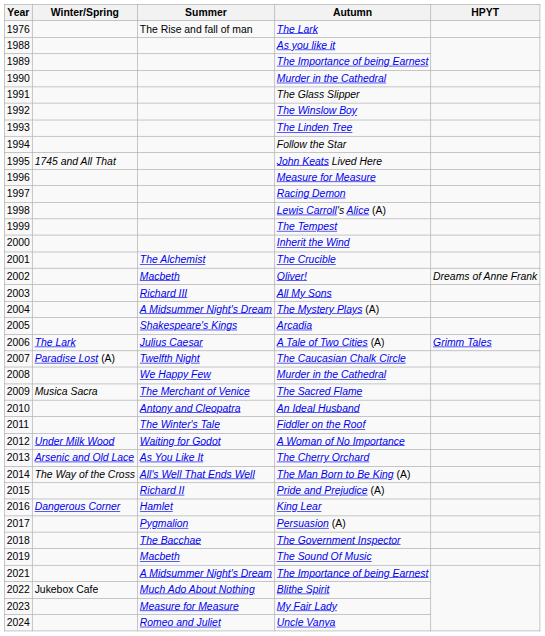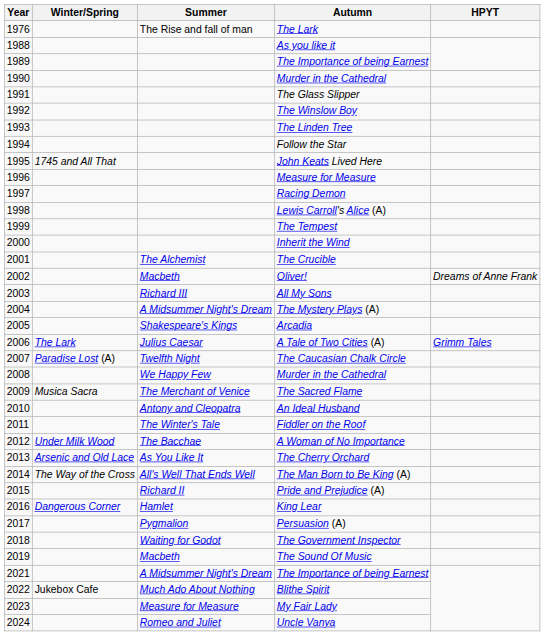 <table class="wikitable" border="1">
 <tr>
 <th>Year</th>
 <th>Winter/Spring</th>
 <th>Summer</th>
 <th>Autumn</th>
 <th>HPYT</th>
 </tr>
 <tr>
 <td>1976</td>
 <td></td>
 <td>The Rise and fall of man</td>
 <td><em><a href='#'>The Lark</a></em></td>
 <td></td>
 </tr>
 <tr>
 <td>1988</td>
 <td></td>
 <td></td>
 <td><em><a href='#'>As you like it</a></em></td>
 </tr>
 <tr>
 <td>1989</td>
 <td></td>
 <td></td>
 <td><em><a href='#'>The Importance of being Earnest</a></em></td>
 </tr>
 <tr>
 <td>1990</td>
 <td></td>
 <td></td>
 <td><em><a href='#'>Murder in the Cathedral</a></em></td>
 <td></td>
 </tr>
 <tr>
 <td>1991</td>
 <td></td>
 <td></td>
 <td><em>The Glass Slipper</em></td>
 <td></td>
 </tr>
 <tr>
 <td>1992</td>
 <td></td>
 <td></td>
 <td><em><a href='#'>The Winslow Boy</a></em></td>
 <td></td>
 </tr>
 <tr>
 <td>1993</td>
 <td></td>
 <td></td>
 <td><em><a href='#'>The Linden Tree</a></em></td>
 <td></td>
 </tr>
 <tr>
 <td>1994</td>
 <td></td>
 <td></td>
 <td><em>Follow the Star</em></td>
 <td></td>
 </tr>
 <tr>
 <td>1995</td>
 <td><em>1745 and All That</em></td>
 <td></td>
 <td><em><a href='#'>John Keats</a> Lived Here</em></td>
 <td></td>
 </tr>
 <tr>
 <td>1996</td>
 <td></td>
 <td></td>
 <td><em><a href='#'>Measure for Measure</a></em></td>
 <td></td>
 </tr>
 <tr>
 <td>1997</td>
 <td></td>
 <td></td>
 <td><em><a href='#'>Racing Demon</a></em></td>
 <td></td>
 </tr>
 <tr>
 <td>1998</td>
 <td></td>
 <td></td>
 <td><em><a href='#'>Lewis Carroll</a>'s <a href='#'>Alice</a></em> (A)</td>
 <td></td>
 </tr>
 <tr>
 <td>1999</td>
 <td></td>
 <td></td>
 <td><em><a href='#'>The Tempest</a></em></td>
 <td></td>
 </tr>
 <tr>
 <td>2000</td>
 <td></td>
 <td></td>
 <td><em><a href='#'>Inherit the Wind</a></em></td>
 <td></td>
 </tr>
 <tr>
 <td>2001</td>
 <td></td>
 <td><em><a href='#'>The Alchemist</a></em></td>
 <td><em><a href='#'>The Crucible</a></em></td>
 <td></td>
 </tr>
 <tr>
 <td>2002</td>
 <td></td>
 <td><em><a href='#'>Macbeth</a></em></td>
 <td><em><a href='#'>Oliver!</a></em></td>
 <td><em>Dreams of Anne Frank</em></td>
 </tr>
 <tr>
 <td>2003</td>
 <td></td>
 <td><em><a href='#'>Richard III</a></em></td>
 <td><em><a href='#'>All My Sons</a></em></td>
 <td></td>
 </tr>
 <tr>
 <td>2004</td>
 <td></td>
 <td><em><a href='#'>A Midsummer Night's Dream</a></em></td>
 <td><em><a href='#'>The Mystery Plays</a></em> (A)</td>
 <td></td>
 </tr>
 <tr>
 <td>2005</td>
 <td></td>
 <td><em><a href='#'>Shakespeare's Kings</a></em></td>
 <td><em><a href='#'>Arcadia</a></em></td>
 <td></td>
 </tr>
 <tr>
 <td>2006</td>
 <td><em><a href='#'>The Lark</a></em></td>
 <td><em><a href='#'>Julius Caesar</a></em></td>
 <td><em><a href='#'>A Tale of Two Cities</a></em> (A)</td>
 <td><em><a href='#'>Grimm Tales</a></em></td>
 </tr>
 <tr>
 <td>2007</td>
 <td><em><a href='#'>Paradise Lost</a></em> (A)</td>
 <td><em><a href='#'>Twelfth Night</a></em></td>
 <td><em><a href='#'>The Caucasian Chalk Circle</a></em></td>
 <td></td>
 </tr>
 <tr>
 <td>2008</td>
 <td></td>
 <td><em><a href='#'>We Happy Few</a></em></td>
 <td><em><a href='#'>Murder in the Cathedral</a></em></td>
 <td></td>
 </tr>
 <tr>
 <td>2009</td>
 <td><em>Musica Sacra</em></td>
 <td><em><a href='#'>The Merchant of Venice</a></em></td>
 <td><em><a href='#'>The Sacred Flame</a></em></td>
 <td></td>
 </tr>
 <tr>
 <td>2010</td>
 <td></td>
 <td><em><a href='#'>Antony and Cleopatra</a></em></td>
 <td><em><a href='#'>An Ideal Husband</a></em></td>
 <td></td>
 </tr>
 <tr>
 <td>2011</td>
 <td></td>
 <td><em><a href='#'>The Winter's Tale</a></em></td>
 <td><em><a href='#'>Fiddler on the Roof</a></em></td>
 <td></td>
 </tr>
 <tr>
 <td>2012</td>
 <td><em><a href='#'>Under Milk Wood</a></em></td>
-<td><em><a href='#'>Waiting for Godot</a></em></td>
+<td><em><a href='#'>The Bacchae</a></em></td>
 <td><em><a href='#'>A Woman of No Importance</a></em></td>
 <td></td>
 </tr>
 <tr>
 <td>2013</td>
 <td><em><a href='#'>Arsenic and Old Lace</a></em></td>
 <td><em><a href='#'>As You Like It</a></em></td>
 <td><em><a href='#'>The Cherry Orchard</a></em></td>
 <td></td>
 </tr>
 <tr>
 <td>2014</td>
 <td><em>The Way of the Cross</em></td>
 <td><em><a href='#'>All's Well That Ends Well</a></em></td>
 <td><em><a href='#'>The Man Born to Be King</a></em> (A)</td>
 <td></td>
 </tr>
 <tr>
 <td>2015</td>
 <td></td>
 <td><em><a href='#'>Richard II</a></em></td>
 <td><em><a href='#'>Pride and Prejudice</a></em> (A)</td>
 <td></td>
 </tr>
 <tr>
 <td>2016</td>
 <td><em><a href='#'>Dangerous Corner</a></em></td>
 <td><em><a href='#'>Hamlet</a></em></td>
 <td><em><a href='#'>King Lear</a></em></td>
 <td></td>
 </tr>
 <tr>
 <td>2017</td>
 <td></td>
 <td><em><a href='#'>Pygmalion</a></em></td>
 <td><em><a href='#'>Persuasion</a></em> (A)</td>
 <td></td>
 </tr>
 <tr>
 <td>2018</td>
 <td></td>
-<td><em><a href='#'>The Bacchae</a></em></td>
+<td><em><a href='#'>Waiting for Godot</a></em></td>
 <td><em><a href='#'>The Government Inspector</a></em></td>
 <td></td>
 </tr>
 <tr>
 <td>2019</td>
 <td></td>
 <td><em><a href='#'>Macbeth</a></em></td>
 <td><em><a href='#'>The Sound Of Music</a></em></td>
 <td></td>
 </tr>
 <tr>
 <td>2021</td>
 <td></td>
 <td><em><a href='#'>A Midsummer Night's Dream</a></em></td>
 <td><em><a href='#'>The Importance of being Earnest</a></em></td>
 </tr>
 <tr>
 <td>2022</td>
 <td>Jukebox Cafe</td>
 <td><em><a href='#'>Much Ado About Nothing</a></em></td>
 <td><em><a href='#'>Blithe Spirit</a></em></td>
 </tr>
 <tr>
 <td>2023</td>
 <td></td>
 <td><em><a href='#'>Measure for Measure</a></em></td>
 <td><em><a href='#'>My Fair Lady</a></em></td>
 </tr>
 <tr>
 <td>2024</td>
 <td></td>
 <td><em><a href='#'>Romeo and Juliet</a></em></td>
 <td><em><a href='#'>Uncle Vanya</a></em></td>
 </tr>
 </table>
